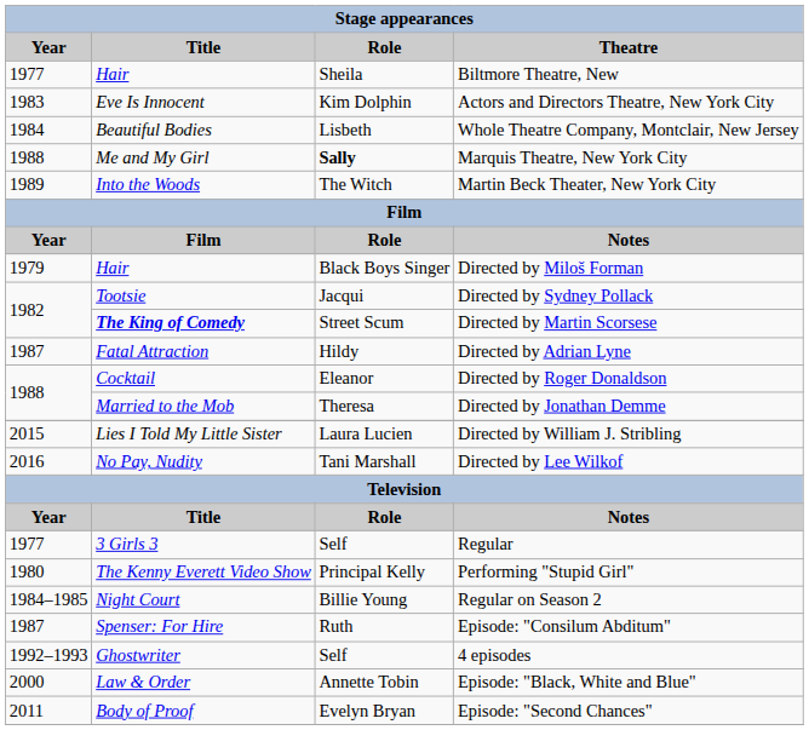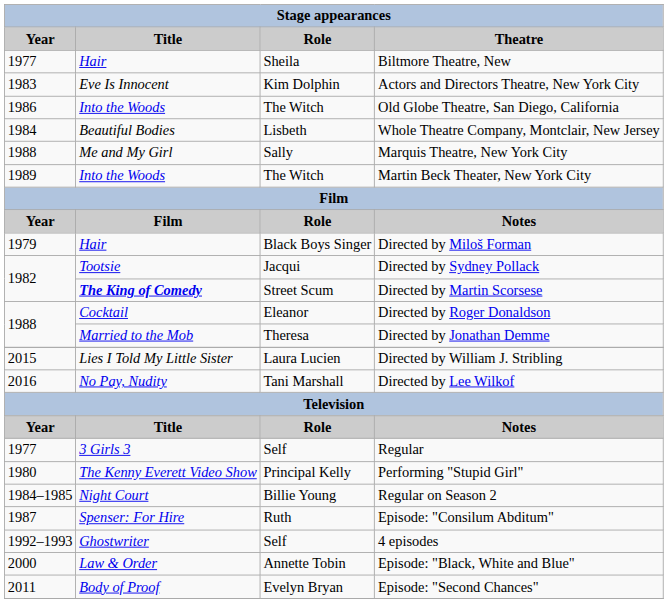 <table class="wikitable" style="background: #F9F9F9;">
 <tr align="center">
 <th colspan=4 style="background:#B0C4DE;">Stage appearances</th>
 </tr>
 <tr align="center">
 <th style="background: #CCCCCC;">Year</th>
 <th style="background: #CCCCCC;">Title</th>
 <th style="background: #CCCCCC;">Role</th>
 <th style="background: #CCCCCC;">Theatre</th>
 </tr>
 <tr>
 <td>1977</td>
 <td><em><a href='#'>Hair</a></em></td>
 <td>Sheila</td>
 <td>Biltmore Theatre, New</td>
 </tr>
 <tr>
 <td>1983</td>
 <td><em>Eve Is Innocent</em></td>
 <td>Kim Dolphin</td>
 <td>Actors and Directors Theatre, New York City</td>
 </tr>
 <tr>
+<td>1986</td>
+<td><em><a href='#'>Into the Woods</a></em></td>
+<td>The Witch</td>
+<td>Old Globe Theatre, San Diego, California</td>
+</tr>
+<tr>
 <td>1984</td>
 <td><em>Beautiful Bodies</em></td>
 <td>Lisbeth</td>
 <td>Whole Theatre Company, Montclair, New Jersey</td>
 </tr>
 <tr>
 <td>1988</td>
 <td><em>Me and My Girl</em></td>
-<td><strong>Sally</strong></td>
+<td>Sally</td>
 <td>Marquis Theatre, New York City</td>
 </tr>
 <tr>
 <td>1989</td>
 <td><em><a href='#'>Into the Woods</a></em></td>
 <td>The Witch</td>
 <td>Martin Beck Theater, New York City</td>
 </tr>
 <tr align="center">
 <th colspan=4 style="background: #B0C4DE">Film</th>
 </tr>
 <tr align="center">
 <th style="background: #CCCCCC">Year</th>
 <th style="background: #CCCCCC">Film</th>
 <th style="background: #CCCCCC">Role</th>
 <th style="background: #CCCCCC">Notes</th>
 </tr>
 <tr>
 <td>1979</td>
 <td><em><a href='#'>Hair</a></em></td>
 <td>Black Boys Singer</td>
 <td>Directed by <a href='#'>Miloš Forman</a></td>
 </tr>
 <tr 1982 film "My Favorite Year">
 <td rowspan=2>1982</td>
 <td><em><a href='#'>Tootsie</a></em></td>
 <td>Jacqui</td>
 <td>Directed by <a href='#'>Sydney Pollack</a></td>
 </tr>
 <tr>
 <td><strong><em><a href='#'>The King of Comedy</a></em></strong></td>
 <td>Street Scum</td>
 <td>Directed by <a href='#'>Martin Scorsese</a></td>
-</tr>
-<tr>
-<td>1987</td>
-<td><em><a href='#'>Fatal Attraction</a></em></td>
-<td>Hildy</td>
-<td>Directed by <a href='#'>Adrian Lyne</a></td>
 </tr>
 <tr>
 <td rowspan=2>1988</td>
 <td><em><a href='#'>Cocktail</a></em></td>
 <td>Eleanor</td>
 <td>Directed by <a href='#'>Roger Donaldson</a></td>
 </tr>
 <tr>
 <td><em><a href='#'>Married to the Mob</a></em></td>
 <td>Theresa</td>
 <td>Directed by <a href='#'>Jonathan Demme</a></td>
 </tr>
 <tr>
 </tr>
 <tr>
 <td>2015</td>
 <td><em>Lies I Told My Little Sister</em></td>
 <td>Laura Lucien</td>
 <td>Directed by William J. Stribling</td>
 </tr>
 <tr>
 <td>2016</td>
 <td><em><a href='#'>No Pay, Nudity</a></em></td>
 <td>Tani Marshall</td>
 <td>Directed by <a href='#'>Lee Wilkof</a></td>
 </tr>
 <tr align="center">
 <th colspan=4 style="background: #B0C4DE">Television</th>
 </tr>
 <tr align="center">
 <th style="background: #CCCCCC">Year</th>
 <th style="background: #CCCCCC">Title</th>
 <th style="background: #CCCCCC">Role</th>
 <th style="background: #CCCCCC">Notes</th>
 </tr>
 <tr>
 <td>1977</td>
 <td><em><a href='#'>3 Girls 3</a></em></td>
 <td>Self</td>
 <td>Regular</td>
 </tr>
 <tr>
 <td>1980</td>
 <td><em><a href='#'>The Kenny Everett Video Show</a></em></td>
 <td>Principal Kelly</td>
 <td>Performing "Stupid Girl"</td>
 </tr>
 <tr>
 <td>1984–1985</td>
 <td><em><a href='#'>Night Court</a></em></td>
 <td>Billie Young</td>
 <td>Regular on Season 2</td>
 </tr>
 <tr>
 <td>1987</td>
 <td><em><a href='#'>Spenser: For Hire</a></em></td>
 <td>Ruth</td>
 <td>Episode: "Consilum Abditum"</td>
 </tr>
 <tr>
 <td>1992–1993</td>
 <td><em><a href='#'>Ghostwriter</a></em></td>
 <td>Self</td>
 <td>4 episodes</td>
 </tr>
 <tr>
 <td>2000</td>
 <td><em><a href='#'>Law & Order</a></em></td>
 <td>Annette Tobin</td>
 <td>Episode: "Black, White and Blue"</td>
 </tr>
 <tr>
 <td>2011</td>
 <td><em><a href='#'>Body of Proof</a></em></td>
 <td>Evelyn Bryan</td>
 <td>Episode: "Second Chances"</td>
 </tr>
 <tr>
 </tr>
 </table>
